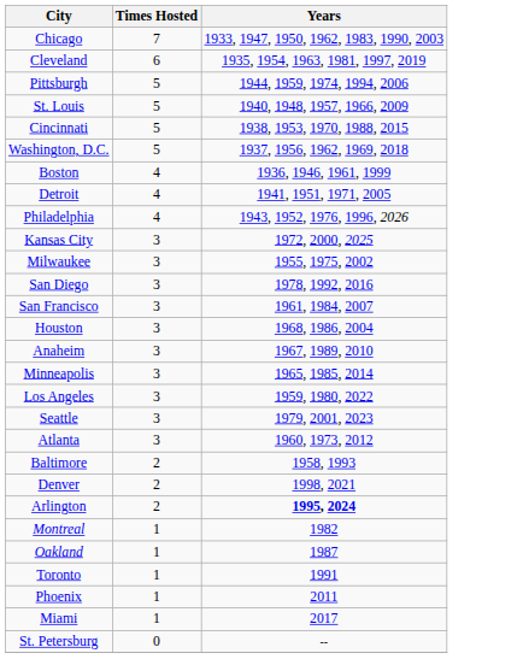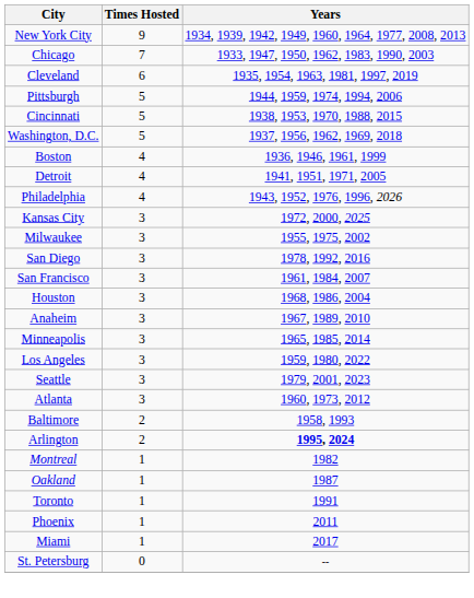 <table class="wikitable sortable" style="text-align:center">
 <tr>
 <th>City</th>
 <th>Times Hosted</th>
 <th>Years</th>
+</tr>
+<tr>
+<td><a href='#'>New York City</a></td>
+<td>9</td>
+<td><a href='#'>1934</a>, <a href='#'>1939</a>, <a href='#'>1942</a>, <a href='#'>1949</a>, <a href='#'>1960</a>, <a href='#'>1964</a>, <a href='#'>1977</a>, <a href='#'>2008</a>, <a href='#'>2013</a></td>
 </tr>
 <tr>
 <td><a href='#'>Chicago</a></td>
 <td>7</td>
 <td><a href='#'>1933</a>, <a href='#'>1947</a>, <a href='#'>1950</a>, <a href='#'>1962</a>, <a href='#'>1983</a>, <a href='#'>1990</a>, <a href='#'>2003</a></td>
 </tr>
 <tr>
 <td><a href='#'>Cleveland</a></td>
 <td>6</td>
 <td><a href='#'>1935</a>, <a href='#'>1954</a>, <a href='#'>1963</a>, <a href='#'>1981</a>, <a href='#'>1997</a>, <a href='#'>2019</a></td>
 </tr>
 <tr>
 <td><a href='#'>Pittsburgh</a></td>
 <td>5</td>
 <td><a href='#'>1944</a>, <a href='#'>1959</a>, <a href='#'>1974</a>, <a href='#'>1994</a>, <a href='#'>2006</a></td>
-</tr>
-<tr>
-<td><a href='#'>St. Louis</a></td>
-<td>5</td>
-<td><a href='#'>1940</a>, <a href='#'>1948</a>, <a href='#'>1957</a>, <a href='#'>1966</a>, <a href='#'>2009</a></td>
 </tr>
 <tr>
 <td><a href='#'>Cincinnati</a></td>
 <td>5</td>
 <td><a href='#'>1938</a>, <a href='#'>1953</a>, <a href='#'>1970</a>, <a href='#'>1988</a>, <a href='#'>2015</a></td>
 </tr>
 <tr>
 <td><a href='#'>Washington, D.C.</a></td>
 <td>5</td>
 <td><a href='#'>1937</a>, <a href='#'>1956</a>, <a href='#'>1962</a>, <a href='#'>1969</a>, <a href='#'>2018</a></td>
 </tr>
 <tr>
 <td><a href='#'>Boston</a></td>
 <td>4</td>
 <td><a href='#'>1936</a>, <a href='#'>1946</a>, <a href='#'>1961</a>, <a href='#'>1999</a></td>
 </tr>
 <tr>
 <td><a href='#'>Detroit</a></td>
 <td>4</td>
 <td><a href='#'>1941</a>, <a href='#'>1951</a>, <a href='#'>1971</a>, <a href='#'>2005</a></td>
 </tr>
 <tr>
 <td><a href='#'>Philadelphia</a></td>
 <td>4</td>
 <td><a href='#'>1943</a>, <a href='#'>1952</a>, <a href='#'>1976</a>, <a href='#'>1996</a>, <em>2026</em></td>
 </tr>
 <tr>
 <td><a href='#'>Kansas City</a></td>
 <td>3</td>
 <td><a href='#'>1972</a>, <a href='#'>2000</a>, <em><a href='#'>2025</a></em></td>
 </tr>
 <tr>
 <td><a href='#'>Milwaukee</a></td>
 <td>3</td>
 <td><a href='#'>1955</a>, <a href='#'>1975</a>, <a href='#'>2002</a></td>
 </tr>
 <tr>
 <td><a href='#'>San Diego</a></td>
 <td>3</td>
 <td><a href='#'>1978</a>, <a href='#'>1992</a>, <a href='#'>2016</a></td>
 </tr>
 <tr>
 <td><a href='#'>San Francisco</a></td>
 <td>3</td>
 <td><a href='#'>1961</a>, <a href='#'>1984</a>, <a href='#'>2007</a></td>
 </tr>
 <tr>
 <td><a href='#'>Houston</a></td>
 <td>3</td>
 <td><a href='#'>1968</a>, <a href='#'>1986</a>, <a href='#'>2004</a></td>
 </tr>
 <tr>
 <td><a href='#'>Anaheim</a></td>
 <td>3</td>
 <td><a href='#'>1967</a>, <a href='#'>1989</a>, <a href='#'>2010</a></td>
 </tr>
 <tr>
 <td><a href='#'>Minneapolis</a></td>
 <td>3</td>
 <td><a href='#'>1965</a>, <a href='#'>1985</a>, <a href='#'>2014</a></td>
 </tr>
 <tr>
 <td><a href='#'>Los Angeles</a></td>
 <td>3</td>
 <td><a href='#'>1959</a>, <a href='#'>1980</a>, <a href='#'>2022</a></td>
 </tr>
 <tr>
 <td><a href='#'>Seattle</a></td>
 <td>3</td>
 <td><a href='#'>1979</a>, <a href='#'>2001</a>, <a href='#'>2023</a></td>
 </tr>
 <tr>
 <td><a href='#'>Atlanta</a></td>
 <td>3</td>
 <td><a href='#'>1960</a>, <a href='#'>1973</a>, <a href='#'>2012</a></td>
 </tr>
 <tr>
 <td><a href='#'>Baltimore</a></td>
 <td>2</td>
 <td><a href='#'>1958</a>, <a href='#'>1993</a></td>
 </tr>
 <tr>
-<td><a href='#'>Denver</a></td>
-<td>2</td>
-<td><a href='#'>1998</a>, <a href='#'>2021</a></td>
-</tr>
-<tr>
 <td><a href='#'>Arlington</a></td>
 <td>2</td>
 <td><strong><a href='#'>1995</a>, <a href='#'>2024</a></strong></td>
 </tr>
 <tr>
 <td><em><a href='#'>Montreal</a></em></td>
 <td>1</td>
 <td><a href='#'>1982</a></td>
 </tr>
 <tr>
 <td><em><a href='#'>Oakland</a></em></td>
 <td>1</td>
 <td><a href='#'>1987</a></td>
 </tr>
 <tr>
 <td><a href='#'>Toronto</a></td>
 <td>1</td>
 <td><a href='#'>1991</a></td>
 </tr>
 <tr>
 <td><a href='#'>Phoenix</a></td>
 <td>1</td>
 <td><a href='#'>2011</a></td>
 </tr>
 <tr>
 <td><a href='#'>Miami</a></td>
 <td>1</td>
 <td><a href='#'>2017</a></td>
 </tr>
 <tr>
 <td><a href='#'>St. Petersburg</a></td>
 <td>0</td>
 <td><small>--</small> </td>
 </tr>
 <tr>
 </tr>
 </table>
